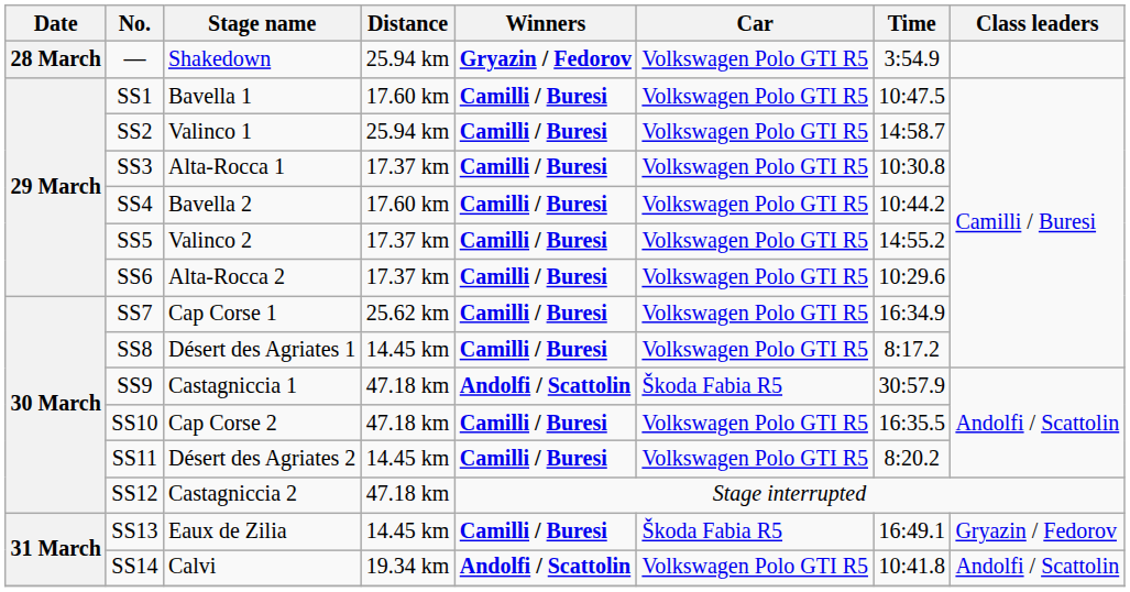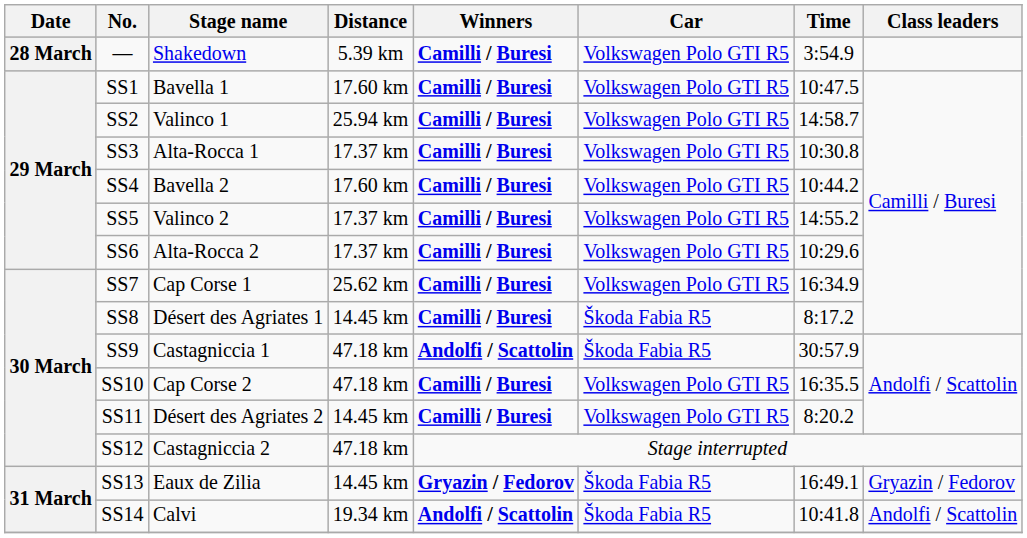 <table class="wikitable" style="font-size: 85%;">
 <tr>
 <th>Date</th>
 <th>No.</th>
 <th>Stage name</th>
 <th>Distance</th>
 <th>Winners</th>
 <th>Car</th>
 <th>Time</th>
 <th nowrap>Class leaders</th>
 </tr>
 <tr>
 <th nowrap>28 March</th>
 <td align="center">—</td>
 <td nowrap><a href='#'>Shakedown</a></td>
-<td align="center">25.94 km</td>
-<td><strong><a href='#'>Gryazin</a> / <a href='#'>Fedorov</a></strong></td>
+<td align="center">5.39 km</td>
+<td nowrap><strong><a href='#'>Camilli</a> / <a href='#'>Buresi</a></strong></td>
 <td nowrap><a href='#'>Volkswagen Polo GTI R5</a></td>
 <td align="center">3:54.9</td>
 <td></td>
 </tr>
 <tr>
 <th rowspan="6">29 March</th>
 <td align="center">SS1</td>
 <td>Bavella 1</td>
 <td align="center">17.60 km</td>
 <td><strong><a href='#'>Camilli</a> / <a href='#'>Buresi</a></strong></td>
 <td><a href='#'>Volkswagen Polo GTI R5</a></td>
 <td align="center">10:47.5</td>
 <td rowspan="8" nowrap><a href='#'>Camilli</a> / <a href='#'>Buresi</a></td>
 </tr>
 <tr>
 <td align="center">SS2</td>
 <td>Valinco 1</td>
 <td align="center">25.94 km</td>
 <td><strong><a href='#'>Camilli</a> / <a href='#'>Buresi</a></strong></td>
 <td><a href='#'>Volkswagen Polo GTI R5</a></td>
 <td align="center">14:58.7</td>
 </tr>
 <tr>
 <td align="center">SS3</td>
 <td>Alta-Rocca 1</td>
 <td align="center">17.37 km</td>
 <td><strong><a href='#'>Camilli</a> / <a href='#'>Buresi</a></strong></td>
 <td><a href='#'>Volkswagen Polo GTI R5</a></td>
 <td align="center">10:30.8</td>
 </tr>
 <tr>
 <td align="center">SS4</td>
 <td>Bavella 2</td>
 <td align="center">17.60 km</td>
 <td><strong><a href='#'>Camilli</a> / <a href='#'>Buresi</a></strong></td>
 <td><a href='#'>Volkswagen Polo GTI R5</a></td>
 <td align="center">10:44.2</td>
 </tr>
 <tr>
 <td align="center">SS5</td>
 <td>Valinco 2</td>
 <td align="center">17.37 km</td>
 <td><strong><a href='#'>Camilli</a> / <a href='#'>Buresi</a></strong></td>
 <td><a href='#'>Volkswagen Polo GTI R5</a></td>
 <td align="center">14:55.2</td>
 </tr>
 <tr>
 <td align="center">SS6</td>
 <td>Alta-Rocca 2</td>
 <td align="center">17.37 km</td>
 <td><strong><a href='#'>Camilli</a> / <a href='#'>Buresi</a></strong></td>
 <td><a href='#'>Volkswagen Polo GTI R5</a></td>
 <td align="center">10:29.6</td>
 </tr>
 <tr>
 <th rowspan="6">30 March</th>
 <td align="center">SS7</td>
 <td>Cap Corse 1</td>
 <td align="center">25.62 km</td>
 <td><strong><a href='#'>Camilli</a> / <a href='#'>Buresi</a></strong></td>
 <td><a href='#'>Volkswagen Polo GTI R5</a></td>
 <td align="center">16:34.9</td>
 </tr>
 <tr>
 <td align="center">SS8</td>
 <td>Désert des Agriates 1</td>
 <td align="center">14.45 km</td>
 <td><strong><a href='#'>Camilli</a> / <a href='#'>Buresi</a></strong></td>
-<td><a href='#'>Volkswagen Polo GTI R5</a></td>
+<td><a href='#'>Škoda Fabia R5</a></td>
 <td align="center">8:17.2</td>
 </tr>
 <tr>
 <td align="center">SS9</td>
 <td>Castagniccia 1</td>
 <td align="center">47.18 km</td>
 <td nowrap><strong><a href='#'>Andolfi</a> / <a href='#'>Scattolin</a></strong></td>
 <td><a href='#'>Škoda Fabia R5</a></td>
 <td align="center">30:57.9</td>
 <td rowspan="3" nowrap><a href='#'>Andolfi</a> / <a href='#'>Scattolin</a></td>
 </tr>
 <tr>
 <td align="center">SS10</td>
 <td>Cap Corse 2</td>
 <td align="center">47.18 km</td>
 <td><strong><a href='#'>Camilli</a> / <a href='#'>Buresi</a></strong></td>
 <td><a href='#'>Volkswagen Polo GTI R5</a></td>
 <td align="center">16:35.5</td>
 </tr>
 <tr>
 <td align="center">SS11</td>
 <td>Désert des Agriates 2</td>
 <td align="center">14.45 km</td>
 <td><strong><a href='#'>Camilli</a> / <a href='#'>Buresi</a></strong></td>
 <td><a href='#'>Volkswagen Polo GTI R5</a></td>
 <td align="center">8:20.2</td>
 </tr>
 <tr>
 <td align="center">SS12</td>
 <td>Castagniccia 2</td>
 <td align="center">47.18 km</td>
 <td colspan="4" align="center"><em>Stage interrupted</em></td>
 </tr>
 <tr>
 <th rowspan="2">31 March</th>
 <td align="center">SS13</td>
 <td>Eaux de Zilia</td>
 <td align="center">14.45 km</td>
-<td nowrap><strong><a href='#'>Camilli</a> / <a href='#'>Buresi</a></strong></td>
+<td><strong><a href='#'>Gryazin</a> / <a href='#'>Fedorov</a></strong></td>
 <td><a href='#'>Škoda Fabia R5</a></td>
 <td align="center">16:49.1</td>
 <td><a href='#'>Gryazin</a> / <a href='#'>Fedorov</a></td>
 </tr>
 <tr>
 <td align="center">SS14</td>
 <td>Calvi</td>
 <td align="center">19.34 km</td>
 <td><strong><a href='#'>Andolfi</a> / <a href='#'>Scattolin</a></strong></td>
-<td><a href='#'>Volkswagen Polo GTI R5</a></td>
+<td><a href='#'>Škoda Fabia R5</a></td>
 <td align="center">10:41.8</td>
 <td><a href='#'>Andolfi</a> / <a href='#'>Scattolin</a></td>
 </tr>
 <tr>
 </tr>
 </table>
